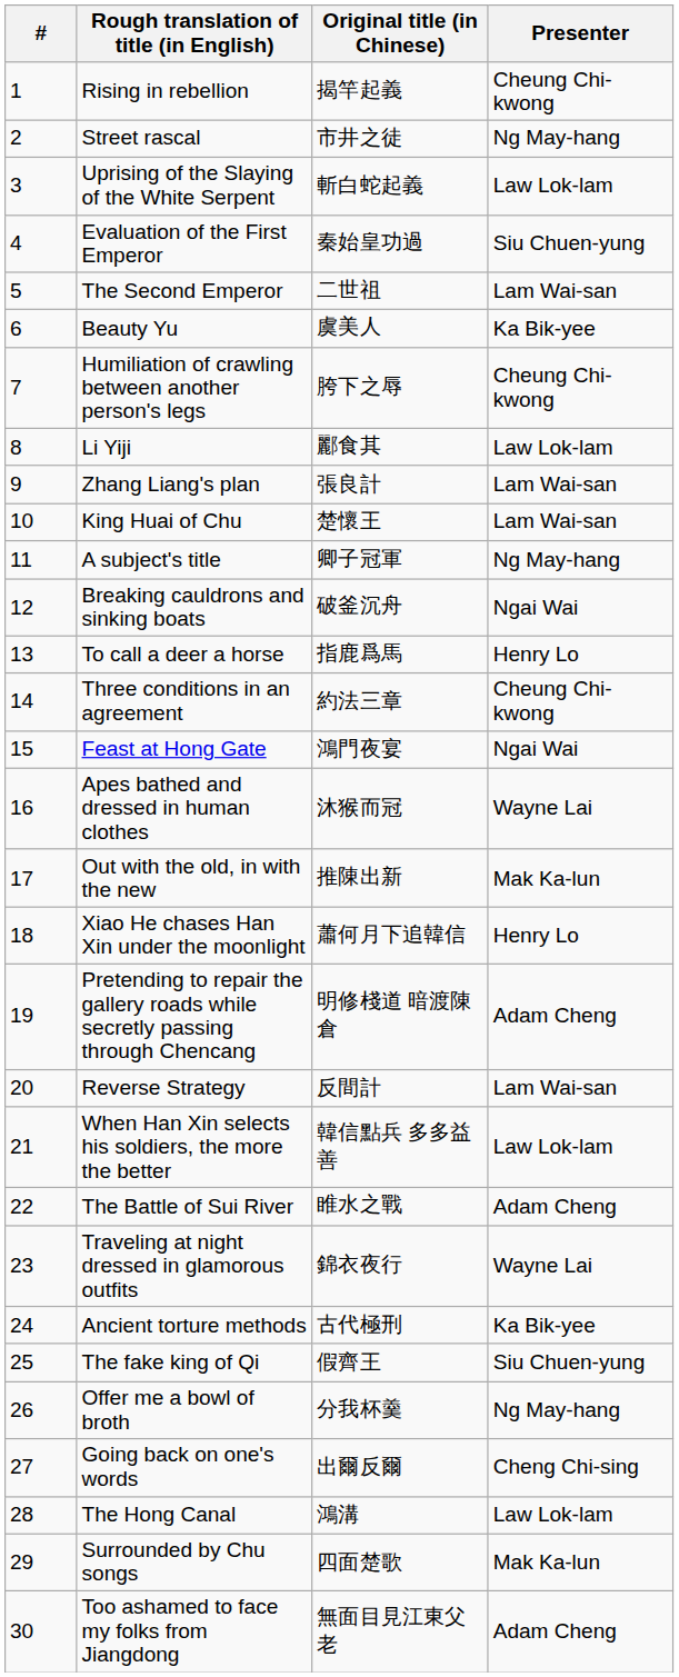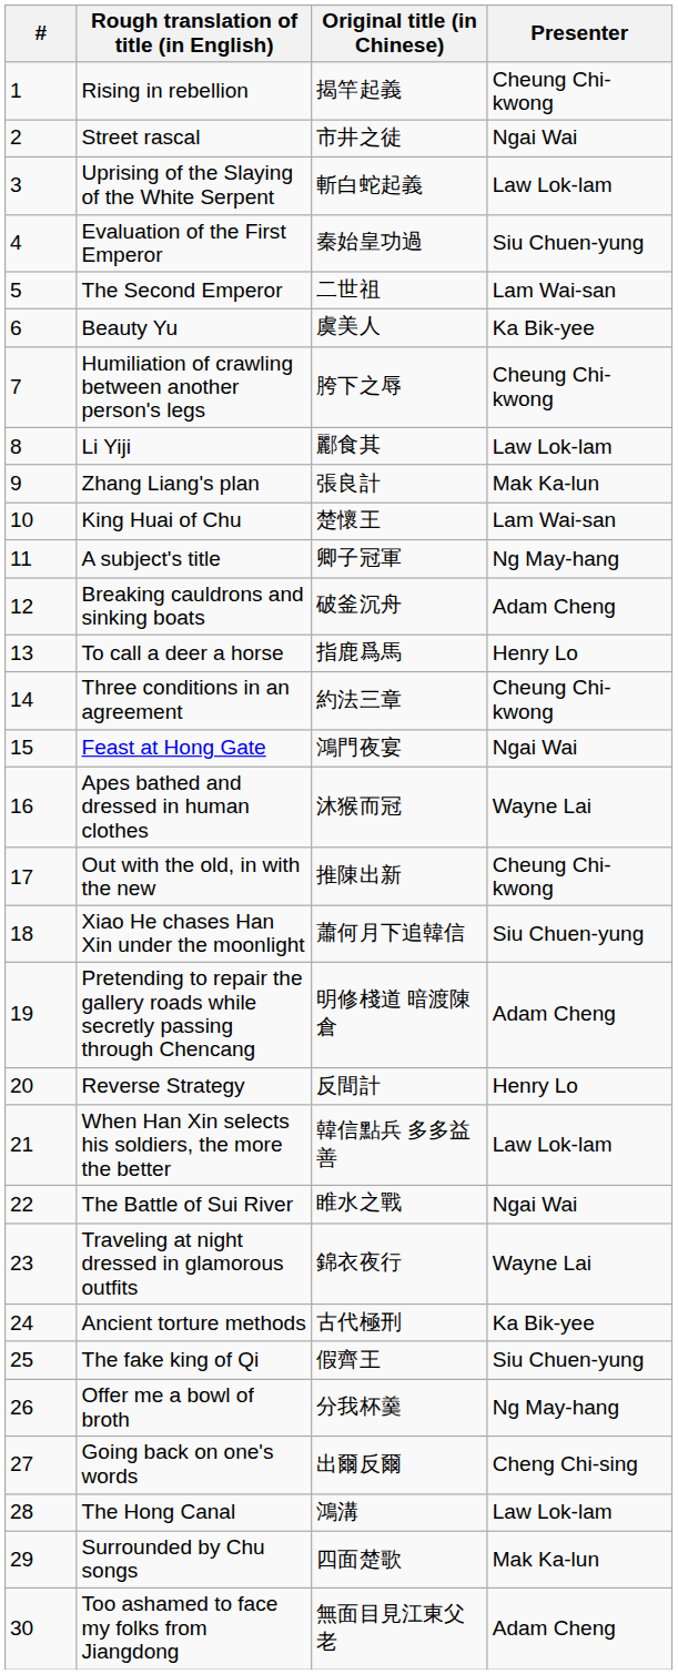 <table class="wikitable" style="width:40%;">
 <tr align=center>
 <th style="width:5%">#</th>
 <th style="width:15%">Rough translation of title (in English)</th>
 <th style="width:10%">Original title (in Chinese)</th>
 <th style="width:10%">Presenter</th>
 </tr>
 <tr>
 <td>1</td>
 <td>Rising in rebellion</td>
 <td>揭竿起義</td>
 <td>Cheung Chi-kwong</td>
 </tr>
 <tr>
 <td>2</td>
 <td>Street rascal</td>
 <td>市井之徒</td>
-<td>Ng May-hang</td>
+<td>Ngai Wai</td>
 </tr>
 <tr>
 <td>3</td>
 <td>Uprising of the Slaying of the White Serpent</td>
 <td>斬白蛇起義</td>
 <td>Law Lok-lam</td>
 </tr>
 <tr>
 <td>4</td>
 <td>Evaluation of the First Emperor</td>
 <td>秦始皇功過</td>
 <td>Siu Chuen-yung</td>
 </tr>
 <tr>
 <td>5</td>
 <td>The Second Emperor</td>
 <td>二世祖</td>
 <td>Lam Wai-san</td>
 </tr>
 <tr>
 <td>6</td>
 <td>Beauty Yu</td>
 <td>虞美人</td>
 <td>Ka Bik-yee</td>
 </tr>
 <tr>
 <td>7</td>
 <td>Humiliation of crawling between another person's legs</td>
 <td>胯下之辱</td>
 <td>Cheung Chi-kwong</td>
 </tr>
 <tr>
 <td>8</td>
 <td>Li Yiji</td>
 <td>酈食其</td>
 <td>Law Lok-lam</td>
 </tr>
 <tr>
 <td>9</td>
 <td>Zhang Liang's plan</td>
 <td>張良計</td>
-<td>Lam Wai-san</td>
+<td>Mak Ka-lun</td>
 </tr>
 <tr>
 <td>10</td>
 <td>King Huai of Chu</td>
 <td>楚懷王</td>
 <td>Lam Wai-san</td>
 </tr>
 <tr>
 <td>11</td>
 <td>A subject's title</td>
 <td>卿子冠軍</td>
 <td>Ng May-hang</td>
 </tr>
 <tr>
 <td>12</td>
 <td>Breaking cauldrons and sinking boats</td>
 <td>破釜沉舟</td>
-<td>Ngai Wai</td>
+<td>Adam Cheng</td>
 </tr>
 <tr>
 <td>13</td>
 <td>To call a deer a horse</td>
 <td>指鹿爲馬</td>
 <td>Henry Lo</td>
 </tr>
 <tr>
 <td>14</td>
 <td>Three conditions in an agreement</td>
 <td>約法三章</td>
 <td>Cheung Chi-kwong</td>
 </tr>
 <tr>
 <td>15</td>
 <td><a href='#'>Feast at Hong Gate</a></td>
 <td>鴻門夜宴</td>
 <td>Ngai Wai</td>
 </tr>
 <tr>
 <td>16</td>
 <td>Apes bathed and dressed in human clothes</td>
 <td>沐猴而冠</td>
 <td>Wayne Lai</td>
 </tr>
 <tr>
 <td>17</td>
 <td>Out with the old, in with the new</td>
 <td>推陳出新</td>
-<td>Mak Ka-lun</td>
+<td>Cheung Chi-kwong</td>
 </tr>
 <tr>
 <td>18</td>
 <td>Xiao He chases Han Xin under the moonlight</td>
 <td>蕭何月下追韓信</td>
-<td>Henry Lo</td>
+<td>Siu Chuen-yung</td>
 </tr>
 <tr>
 <td>19</td>
 <td>Pretending to repair the gallery roads while secretly passing through Chencang</td>
 <td>明修棧道 暗渡陳倉</td>
 <td>Adam Cheng</td>
 </tr>
 <tr>
 <td>20</td>
 <td>Reverse Strategy</td>
 <td>反間計</td>
-<td>Lam Wai-san</td>
+<td>Henry Lo</td>
 </tr>
 <tr>
 <td>21</td>
 <td>When Han Xin selects his soldiers, the more the better</td>
 <td>韓信點兵 多多益善</td>
 <td>Law Lok-lam</td>
 </tr>
 <tr>
 <td>22</td>
 <td>The Battle of Sui River</td>
 <td>睢水之戰</td>
-<td>Adam Cheng</td>
+<td>Ngai Wai</td>
 </tr>
 <tr>
 <td>23</td>
 <td>Traveling at night dressed in glamorous outfits</td>
 <td>錦衣夜行</td>
 <td>Wayne Lai</td>
 </tr>
 <tr>
 <td>24</td>
 <td>Ancient torture methods</td>
 <td>古代極刑</td>
 <td>Ka Bik-yee</td>
 </tr>
 <tr>
 <td>25</td>
 <td>The fake king of Qi</td>
 <td>假齊王</td>
 <td>Siu Chuen-yung</td>
 </tr>
 <tr>
 <td>26</td>
 <td>Offer me a bowl of broth</td>
 <td>分我杯羹</td>
 <td>Ng May-hang</td>
 </tr>
 <tr>
 <td>27</td>
 <td>Going back on one's words</td>
 <td>出爾反爾</td>
 <td>Cheng Chi-sing</td>
 </tr>
 <tr>
 <td>28</td>
 <td>The Hong Canal</td>
 <td>鴻溝</td>
 <td>Law Lok-lam</td>
 </tr>
 <tr>
 <td>29</td>
 <td>Surrounded by Chu songs</td>
 <td>四面楚歌</td>
 <td>Mak Ka-lun</td>
 </tr>
 <tr>
 <td>30</td>
 <td>Too ashamed to face my folks from Jiangdong</td>
 <td>無面目見江東父老</td>
 <td>Adam Cheng</td>
 </tr>
 </table>
